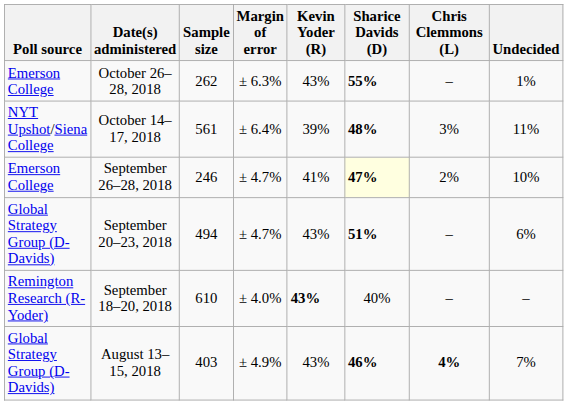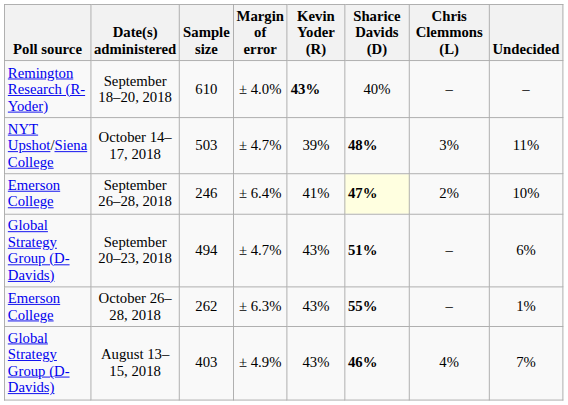 <table class="wikitable">
 <tr valign= bottom>
 <th>Poll source</th>
 <th>Date(s)<br>administered</th>
 <th>Sample<br>size</th>
 <th>Margin of<br>error</th>
 <th style="width:100px;">Kevin<br>Yoder (R)</th>
 <th style="width:100px;">Sharice<br>Davids (D)</th>
 <th style="width:100px;">Chris<br>Clemmons (L)</th>
 <th>Undecided</th>
 </tr>
 <tr>
-<td><a href='#'>Emerson College</a></td>
-<td align=center>October 26–28, 2018</td>
-<td align=center>262</td>
-<td align=center>± 6.3%</td>
-<td align=center>43%</td>
-<td><strong>55%</strong></td>
+<td><a href='#'>Remington Research (R-Yoder)</a></td>
+<td align=center>September 18–20, 2018</td>
+<td align=center>610</td>
+<td align=center>± 4.0%</td>
+<td><strong>43%</strong></td>
+<td align=center>40%</td>
 <td align=center>–</td>
-<td align=center>1%</td>
+<td align=center>–</td>
 </tr>
 <tr>
 <td><a href='#'>NYT Upshot</a>/<a href='#'>Siena College</a></td>
 <td align=center>October 14–17, 2018</td>
-<td align=center>561</td>
-<td align=center>± 6.4%</td>
+<td align=center>503</td>
+<td align=center>± 4.7%</td>
 <td align=center>39%</td>
 <td><strong>48%</strong></td>
 <td align=center>3%</td>
 <td align=center>11%</td>
 </tr>
 <tr>
 <td><a href='#'>Emerson College</a></td>
 <td align=center>September 26–28, 2018</td>
 <td align=center>246</td>
-<td align=center>± 4.7%</td>
+<td align=center>± 6.4%</td>
 <td align=center>41%</td>
 <td style="background: lightyellow;"><strong>47%</strong></td>
 <td align=center>2%</td>
 <td align=center>10%</td>
 </tr>
 <tr>
 <td><a href='#'>Global Strategy Group (D-Davids)</a></td>
 <td align=center>September 20–23, 2018</td>
 <td align=center>494</td>
 <td align=center>± 4.7%</td>
 <td align=center>43%</td>
 <td><strong>51%</strong></td>
 <td align=center>–</td>
 <td align=center>6%</td>
 </tr>
 <tr>
-<td><a href='#'>Remington Research (R-Yoder)</a></td>
-<td align=center>September 18–20, 2018</td>
-<td align=center>610</td>
-<td align=center>± 4.0%</td>
-<td><strong>43%</strong></td>
-<td align=center>40%</td>
+<td><a href='#'>Emerson College</a></td>
+<td align=center>October 26–28, 2018</td>
+<td align=center>262</td>
+<td align=center>± 6.3%</td>
+<td align=center>43%</td>
+<td><strong>55%</strong></td>
 <td align=center>–</td>
-<td align=center>–</td>
+<td align=center>1%</td>
 </tr>
 <tr>
 <td><a href='#'>Global Strategy Group (D-Davids)</a></td>
 <td align=center>August 13–15, 2018</td>
 <td align=center>403</td>
 <td align=center>± 4.9%</td>
 <td align=center>43%</td>
 <td><strong>46%</strong></td>
-<td align=center><strong>4%</strong></td>
+<td align=center>4%</td>
 <td align=center>7%</td>
 </tr>
 </table>
